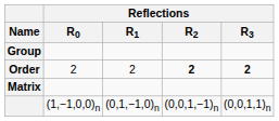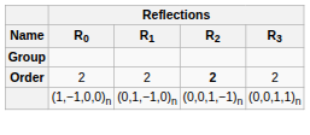 <table class=wikitable>
 <tr>
 <th></th>
 <th colspan=4>Reflections</th>
 </tr>
 <tr>
 <th>Name</th>
 <th>R<sub>0</sub></th>
 <th>R<sub>1</sub></th>
 <th>R<sub>2</sub></th>
 <th>R<sub>3</sub></th>
 </tr>
 <tr align=center>
 <th>Group</th>
 <td></td>
 <td></td>
 <td></td>
 <td></td>
 </tr>
 <tr align=center>
 <th>Order</th>
 <td>2</td>
 <td>2</td>
 <td><strong>2</strong></td>
-<td><strong>2</strong></td>
-</tr>
-<tr align=center>
-<th>Matrix</th>
-<td><br></td>
-<td><br></td>
-<td><br></td>
-<td><br></td>
+<td>2</td>
 </tr>
 <tr align=center>
 <th></th>
 <td>(1,−1,0,0)<sub>n</sub></td>
 <td>(0,1,−1,0)<sub>n</sub></td>
 <td>(0,0,1,−1)<sub>n</sub></td>
 <td>(0,0,1,1)<sub>n</sub></td>
 </tr>
 </table>
